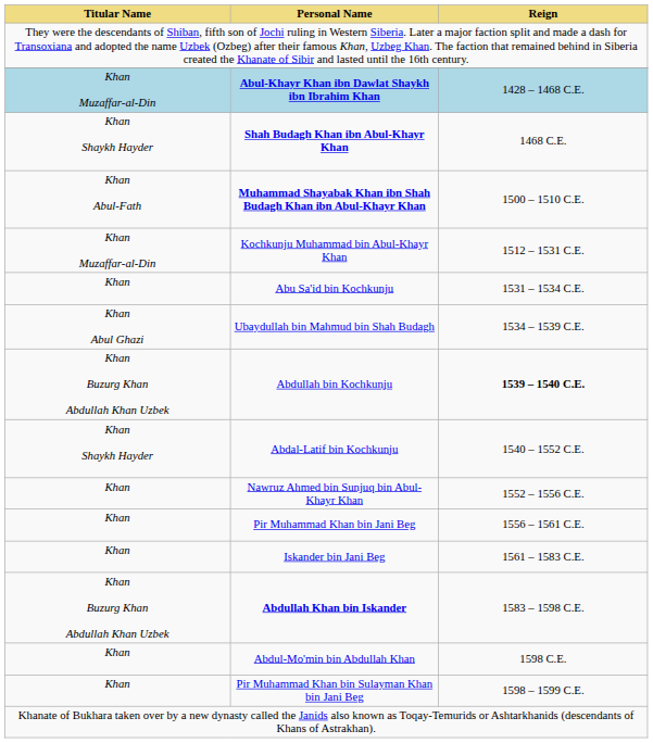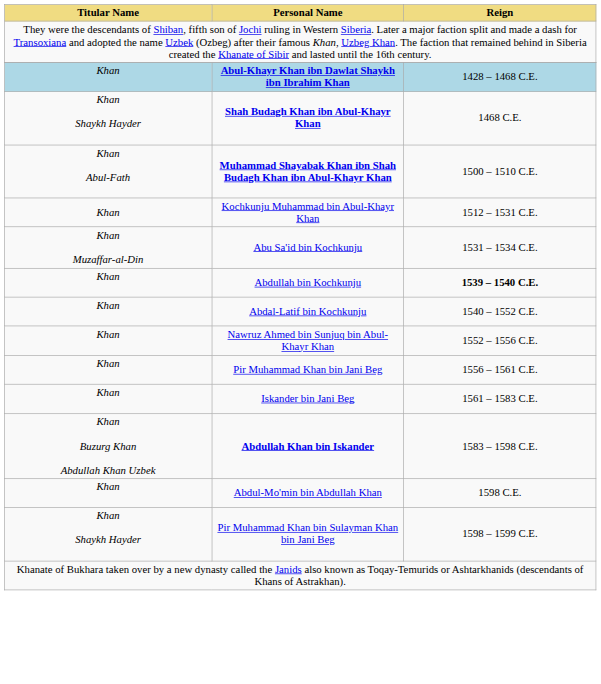 <table width=100% class="wikitable">
 <tr>
 <th style="background-color:#F0DC82" width=27%>Titular Name</th>
 <th style="background-color:#F0DC82" width=25%>Personal Name</th>
 <th style="background-color:#F0DC82" width=25%>Reign</th>
 </tr>
 <tr>
 <td colspan=3 align="middle">They were the descendants of <a href='#'>Shiban</a>, fifth son of <a href='#'>Jochi</a> ruling in Western <a href='#'>Siberia</a>. Later a major faction split and made a dash for <a href='#'>Transoxiana</a> and adopted the name <a href='#'>Uzbek</a> (Ozbeg) after their famous <em>Khan</em>, <a href='#'>Uzbeg Khan</a>. The faction that remained behind in Siberia created the <a href='#'>Khanate of Sibir</a> and lasted until the 16th century.</td>
 </tr>
 <tr>
 </tr>
 <tr style="background:lightblue">
-<td align="center"><em>Khan</em> <br> <small> </small><br> <em>Muzaffar-al-Din</em> <br><small> </small></td>
+<td align="center"><em>Khan</em> <br> <small> </small> <br></td>
 <td align="center"><strong><a href='#'>Abul-Khayr Khan ibn Dawlat Shaykh ibn Ibrahim Khan</a></strong> <br> <small> </small></td>
 <td align="center">1428 – 1468 C.E.</td>
 </tr>
 <tr>
 <td align="center"><em>Khan</em> <br> <small> </small> <br><em>Shaykh Hayder</em> <br> <small> </small> <br></td>
 <td align="center"><strong><a href='#'>Shah Budagh Khan ibn Abul-Khayr Khan</a></strong><br> <small> </small></td>
 <td align="center">1468 C.E.</td>
 </tr>
 <tr>
 <td align="center"><em>Khan</em> <br> <small> </small> <br><em>Abul-Fath</em> <br> <small> </small> <br></td>
 <td align="center"><strong><a href='#'>Muhammad Shayabak Khan ibn Shah Budagh Khan ibn Abul-Khayr Khan</a></strong><br> <small> </small></td>
 <td align="center">1500 – 1510 C.E.</td>
 </tr>
 <tr>
-<td align="center"><em>Khan</em> <br> <small> </small><br> <em>Muzaffar-al-Din</em> <br><small> </small></td>
+<td align="center"><em>Khan</em> <br> <small> </small></td>
 <td align="center"><a href='#'>Kochkunju Muhammad bin Abul-Khayr Khan</a><br> <small> </small></td>
 <td align="center">1512 – 1531 C.E.</td>
 </tr>
 <tr>
-<td align="center"><em>Khan</em> <br> <small> </small> <br></td>
+<td align="center"><em>Khan</em> <br> <small> </small><br> <em>Muzaffar-al-Din</em> <br><small> </small></td>
 <td align="center"><a href='#'>Abu Sa'id bin Kochkunju</a><br> <small> </small></td>
 <td align="center">1531 – 1534 C.E.</td>
 </tr>
 <tr>
-<td align="center"><em>Khan</em> <br> <small> </small><br> <em>Abul Ghazi</em> <br><small> </small></td>
-<td align="center"><a href='#'>Ubaydullah bin Mahmud bin Shah Budagh</a><br> <small> </small></td>
-<td align="center">1534 – 1539 C.E.</td>
-</tr>
-<tr>
-<td align="center"><em>Khan</em> <br> <small> </small><br><em>Buzurg Khan</em> <br> <small> </small><br><em>Abdullah Khan Uzbek</em> <br> <small> </small></td>
+<td align="center"><em>Khan</em> <br> <small> </small><br></td>
 <td align="center"><a href='#'>Abdullah bin Kochkunju</a><br> <small> </small></td>
 <td align="center"><strong>1539 – 1540 C.E.</strong></td>
 </tr>
 <tr>
-<td align="center"><em>Khan</em> <br> <small> </small> <br><em>Shaykh Hayder</em> <br> <small> </small> <br></td>
+<td align="center"><em>Khan</em> <br> <small> </small><br></td>
 <td align="center"><a href='#'>Abdal-Latif bin Kochkunju</a><br> <small> </small></td>
 <td align="center">1540 – 1552 C.E.</td>
 </tr>
 <tr>
 <td align="center"><em>Khan</em> <br> <small> </small><br></td>
 <td align="center"><a href='#'>Nawruz Ahmed bin Sunjuq bin Abul-Khayr Khan</a><br> <small> </small></td>
 <td align="center">1552 – 1556 C.E.</td>
 </tr>
 <tr>
 <td align="center"><em>Khan</em> <br> <small> </small><br></td>
 <td align="center"><a href='#'>Pir Muhammad Khan bin Jani Beg</a><br> <small> </small></td>
 <td align="center">1556 – 1561 C.E.</td>
 </tr>
 <tr>
 <td align="center"><em>Khan</em> <br> <small> </small><br></td>
 <td align="center"><a href='#'>Iskander bin Jani Beg</a><br> <small> </small></td>
 <td align="center">1561 – 1583 C.E.</td>
 </tr>
 <tr>
 <td align="center"><em>Khan</em> <br> <small> </small><br><em>Buzurg Khan</em> <br> <small> </small><br><em>Abdullah Khan Uzbek</em> <br> <small> </small></td>
 <td align="center"><strong><a href='#'>Abdullah Khan bin Iskander</a></strong><br> <small> </small></td>
 <td align="center">1583 – 1598 C.E.</td>
 </tr>
 <tr>
 <td align="center"><em>Khan</em> <br> <small> </small><br></td>
 <td align="center"><a href='#'>Abdul-Mo'min bin Abdullah Khan</a><br> <small> </small></td>
 <td align="center">1598 C.E.</td>
 </tr>
 <tr>
-<td align="center"><em>Khan</em> <br> <small> </small><br></td>
+<td align="center"><em>Khan</em> <br> <small> </small> <br><em>Shaykh Hayder</em> <br> <small> </small> <br></td>
 <td align="center"><a href='#'>Pir Muhammad Khan bin Sulayman Khan bin Jani Beg</a><br> <small> </small></td>
 <td align="center">1598 – 1599 C.E.</td>
 </tr>
 <tr>
 <td colspan=3 align="middle">Khanate of Bukhara taken over by a new dynasty called the <a href='#'>Janids</a> also known as Toqay-Temurids or Ashtarkhanids (descendants of Khans of Astrakhan).</td>
 </tr>
 </table>
